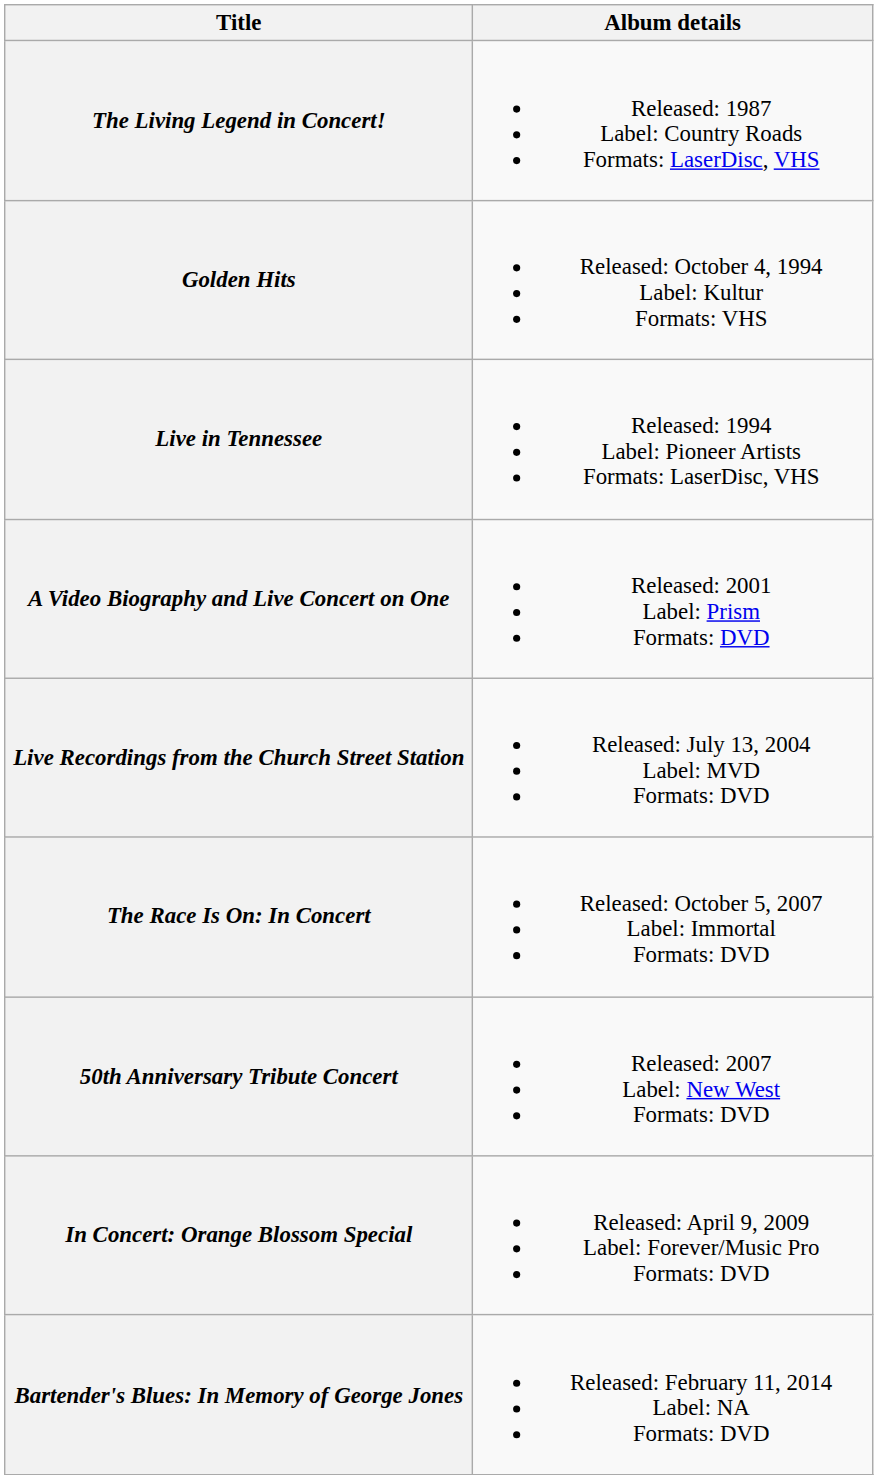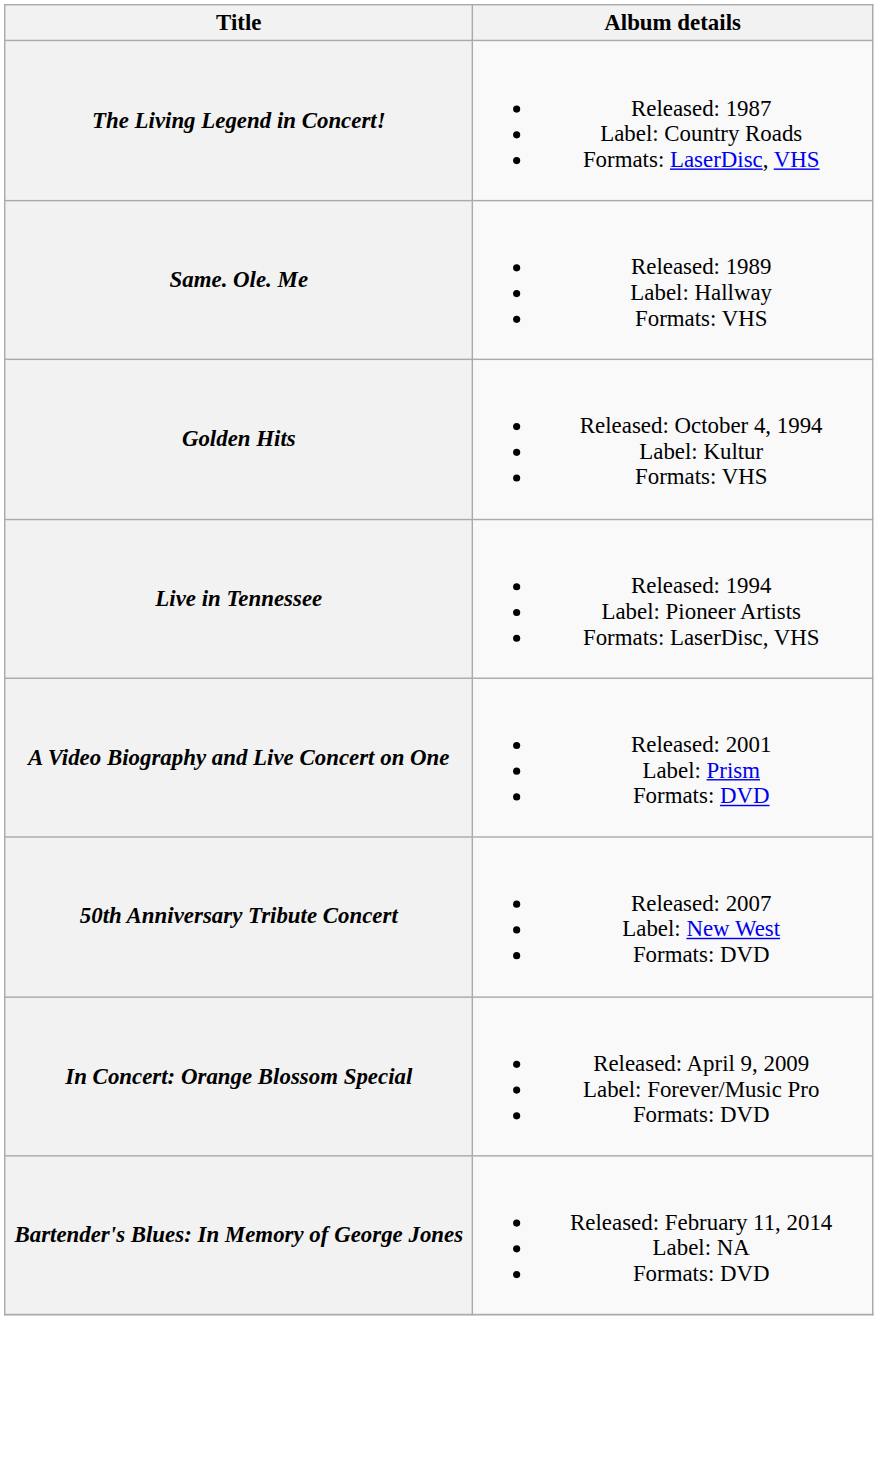 <table class="wikitable plainrowheaders" style="text-align:center;">
 <tr>
 <th scope="col" style="width:20em;">Title</th>
 <th scope="col" style="width:17em;">Album details</th>
 </tr>
 <tr>
 <th scope="row"><em>The Living Legend in Concert!</em></th>
 <td><br><ul><li>Released: 1987</li><li>Label: Country Roads</li><li>Formats: <a href='#'>LaserDisc</a>, <a href='#'>VHS</a></li></ul></td>
+</tr>
+<tr>
+<th scope="row"><em>Same. Ole. Me</em></th>
+<td><br><ul><li>Released: 1989</li><li>Label: Hallway</li><li>Formats: VHS</li></ul></td>
 </tr>
 <tr>
 <th scope="row"><em>Golden Hits</em></th>
 <td><br><ul><li>Released: October 4, 1994</li><li>Label: Kultur</li><li>Formats: VHS</li></ul></td>
 </tr>
 <tr>
 <th scope="row"><em>Live in Tennessee</em></th>
 <td><br><ul><li>Released: 1994</li><li>Label: Pioneer Artists</li><li>Formats: LaserDisc, VHS</li></ul></td>
 </tr>
 <tr>
 <th scope="row"><em>A Video Biography and Live Concert on One</em></th>
 <td><br><ul><li>Released: 2001</li><li>Label: <a href='#'>Prism</a></li><li>Formats: <a href='#'>DVD</a></li></ul></td>
-</tr>
-<tr>
-<th scope="row"><em>Live Recordings from the Church Street Station</em></th>
-<td><br><ul><li>Released: July 13, 2004</li><li>Label: MVD</li><li>Formats: DVD</li></ul></td>
-</tr>
-<tr>
-<th scope="row"><em>The Race Is On: In Concert</em></th>
-<td><br><ul><li>Released: October 5, 2007</li><li>Label: Immortal</li><li>Formats: DVD</li></ul></td>
 </tr>
 <tr>
 <th scope="row"><em>50th Anniversary Tribute Concert</em></th>
 <td><br><ul><li>Released: 2007</li><li>Label: <a href='#'>New West</a></li><li>Formats: DVD</li></ul></td>
 </tr>
 <tr>
 <th scope="row"><em>In Concert: Orange Blossom Special</em></th>
 <td><br><ul><li>Released: April 9, 2009</li><li>Label: Forever/Music Pro</li><li>Formats: DVD</li></ul></td>
 </tr>
 <tr>
 <th scope="row"><em>Bartender's Blues: In Memory of George Jones</em></th>
 <td><br><ul><li>Released: February 11, 2014</li><li>Label: NA</li><li>Formats: DVD</li></ul></td>
 </tr>
 <tr>
 </tr>
 </table>
